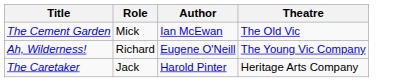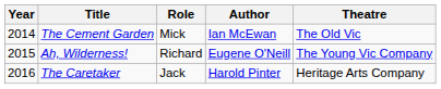 <table class="wikitable sortable">
 <tr>
+<th>Year</th>
 <th>Title</th>
 <th>Role</th>
 <th>Author</th>
 <th>Theatre</th>
 </tr>
 <tr>
+<td>2014</td>
 <td><em><a href='#'>The Cement Garden</a></em></td>
 <td>Mick</td>
 <td><a href='#'>Ian McEwan</a></td>
 <td><a href='#'>The Old Vic</a></td>
 </tr>
 <tr>
+<td>2015</td>
 <td><em><a href='#'>Ah, Wilderness!</a></em></td>
 <td>Richard</td>
 <td><a href='#'>Eugene O'Neill</a></td>
 <td><a href='#'>The Young Vic Company</a></td>
 </tr>
 <tr>
+<td>2016</td>
 <td><em><a href='#'>The Caretaker</a></em></td>
 <td>Jack</td>
 <td><a href='#'>Harold Pinter</a></td>
 <td>Heritage Arts Company</td>
 </tr>
 </table>
